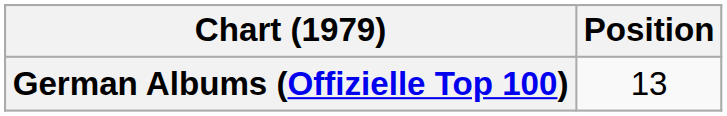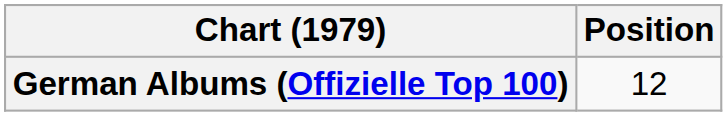 <table class="wikitable sortable plainrowheaders" style="text-align:center">
 <tr>
 <th scope="col">Chart (1979)</th>
 <th scope="col">Position</th>
 </tr>
 <tr>
 <th scope="row">German Albums (<a href='#'>Offizielle Top 100</a>)</th>
-<td>13</td>
+<td>12</td>
 </tr>
 </table>
